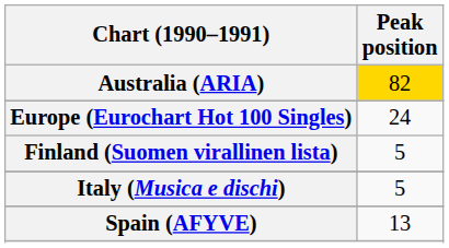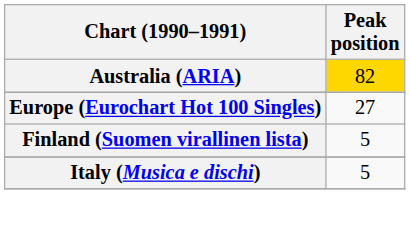 <table class="wikitable sortable plainrowheaders" style="text-align:center">
 <tr>
 <th scope="col">Chart (1990–1991)</th>
 <th scope="col">Peak<br>position</th>
 </tr>
 <tr>
 <th scope="row">Australia (<a href='#'>ARIA</a>)</th>
 <td style="background: gold;">82</td>
 </tr>
 <tr>
 </tr>
 <tr>
 </tr>
 <tr>
 </tr>
 <tr>
 <th scope="row">Europe (<a href='#'>Eurochart Hot 100 Singles</a>)</th>
-<td>24</td>
+<td>27</td>
 </tr>
 <tr>
 <th scope="row">Finland (<a href='#'>Suomen virallinen lista</a>)</th>
 <td>5</td>
 </tr>
 <tr>
 </tr>
 <tr>
 </tr>
 <tr>
 <th scope="row">Italy (<em><a href='#'>Musica e dischi</a></em>)</th>
 <td>5</td>
 </tr>
 <tr>
 </tr>
 <tr>
-<th scope="row">Spain (<a href='#'>AFYVE</a>)</th>
-<td>13</td>
-</tr>
-<tr>
 </tr>
 <tr>
 </tr>
 <tr>
 </tr>
 <tr>
 </tr>
 </table>
